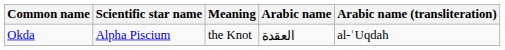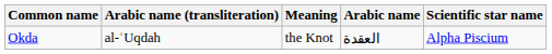 <table class="wikitable">
 <tr>
 <th>Common name</th>
-<th>Scientific star name</th>
+<th>Arabic name (transliteration)</th>
 <th>Meaning</th>
 <th>Arabic name</th>
-<th>Arabic name (transliteration)</th>
+<th>Scientific star name</th>
 </tr>
 <tr>
 <td><a href='#'>Okda</a></td>
-<td><a href='#'>Alpha Piscium</a></td>
+<td>al-ʿUqdah</td>
 <td>the Knot</td>
 <td>العقدة</td>
-<td>al-ʿUqdah</td>
+<td><a href='#'>Alpha Piscium</a></td>
 </tr>
 </table>
